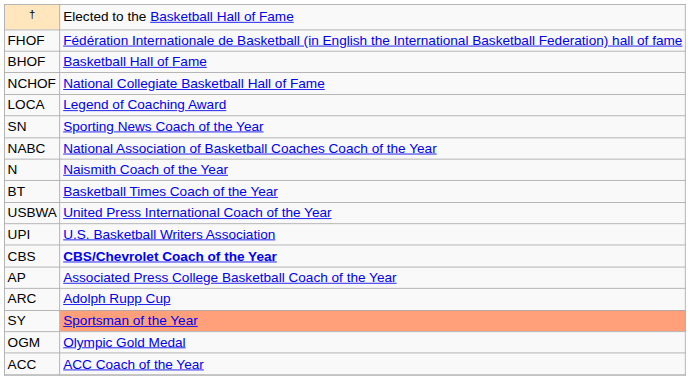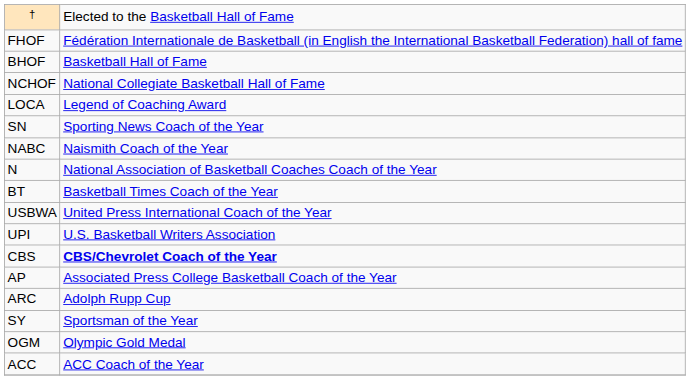 <table class="wikitable">
 <tr>
 <td bgcolor=#FFE6BD align="center"><sup>†</sup></td>
 <td>Elected to the <a href='#'>Basketball Hall of Fame</a></td>
 </tr>
 <tr>
 <td>FHOF</td>
 <td><a href='#'>Fédération Internationale de Basketball (in English the International Basketball Federation) hall of fame</a></td>
 </tr>
 <tr>
 <td>BHOF</td>
 <td><a href='#'>Basketball Hall of Fame</a></td>
 </tr>
 <tr>
 <td>NCHOF</td>
 <td><a href='#'>National Collegiate Basketball Hall of Fame</a></td>
 </tr>
 <tr>
 <td>LOCA</td>
 <td><a href='#'>Legend of Coaching Award</a></td>
 </tr>
 <tr>
 <td>SN</td>
 <td><a href='#'>Sporting News Coach of the Year</a></td>
 </tr>
 <tr>
 <td>NABC</td>
-<td><a href='#'>National Association of Basketball Coaches Coach of the Year</a></td>
+<td><a href='#'>Naismith Coach of the Year</a></td>
 </tr>
 <tr>
 <td>N</td>
-<td><a href='#'>Naismith Coach of the Year</a></td>
+<td><a href='#'>National Association of Basketball Coaches Coach of the Year</a></td>
 </tr>
 <tr>
 <td>BT</td>
 <td><a href='#'>Basketball Times Coach of the Year</a></td>
 </tr>
 <tr>
 <td>USBWA</td>
 <td><a href='#'>United Press International Coach of the Year</a></td>
 </tr>
 <tr>
 <td>UPI</td>
 <td><a href='#'>U.S. Basketball Writers Association</a></td>
 </tr>
 <tr>
 <td>CBS</td>
 <td><strong><a href='#'>CBS/Chevrolet Coach of the Year</a></strong></td>
 </tr>
 <tr>
 <td>AP</td>
 <td><a href='#'>Associated Press College Basketball Coach of the Year</a></td>
 </tr>
 <tr>
 <td>ARC</td>
 <td><a href='#'>Adolph Rupp Cup</a></td>
 </tr>
 <tr>
 <td>SY</td>
-<td style="background: lightsalmon;"><a href='#'>Sportsman of the Year</a></td>
+<td><a href='#'>Sportsman of the Year</a></td>
 </tr>
 <tr>
 <td>OGM</td>
 <td><a href='#'>Olympic Gold Medal</a></td>
 </tr>
 <tr>
 <td>ACC</td>
 <td><a href='#'>ACC Coach of the Year</a></td>
 </tr>
 <tr>
 </tr>
 </table>
